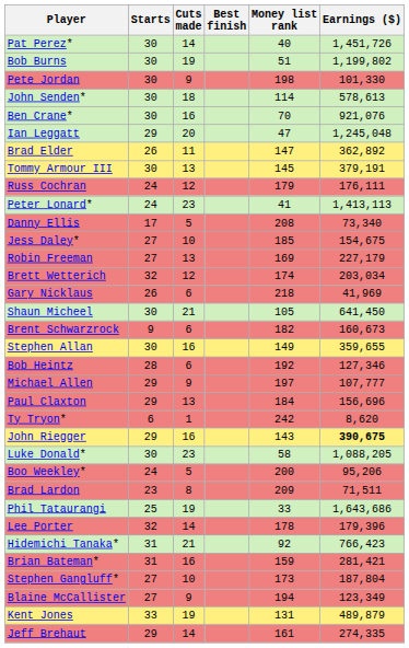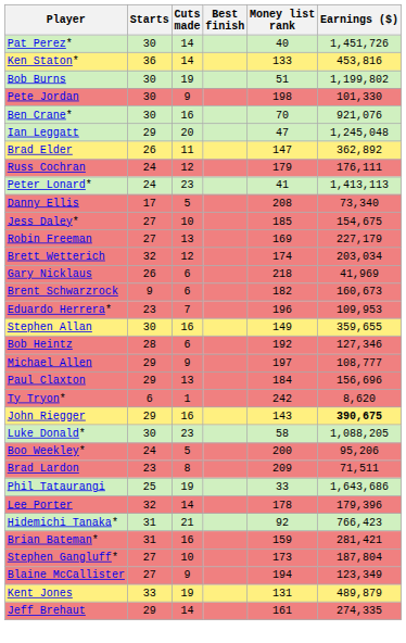 <table class=" sortable wikitable" style="text-align:center">
 <tr>
 <th>Player</th>
 <th>Starts</th>
 <th>Cuts<br>made</th>
 <th>Best<br>finish</th>
 <th>Money list<br>rank</th>
 <th>Earnings ($)</th>
 </tr>
 <tr style="background:#D0F0C0;">
 <td align=left> <a href='#'>Pat Perez</a>*</td>
 <td>30</td>
 <td>14</td>
 <td></td>
 <td>40</td>
 <td>1,451,726</td>
 </tr>
+<tr style="background:#FFF080;">
+<td align=left> <a href='#'>Ken Staton</a>*</td>
+<td>36</td>
+<td>14</td>
+<td></td>
+<td>133</td>
+<td>453,816</td>
+</tr>
 <tr style="background:#D0F0C0;">
 <td align=left> <a href='#'>Bob Burns</a></td>
 <td>30</td>
 <td>19</td>
 <td></td>
 <td>51</td>
 <td>1,199,802</td>
 </tr>
 <tr style="background:#F08080;">
 <td align=left> <a href='#'>Pete Jordan</a></td>
 <td>30</td>
 <td>9</td>
 <td></td>
 <td>198</td>
 <td>101,330</td>
-</tr>
-<tr style="background:#D0F0C0;">
-<td align=left> <a href='#'>John Senden</a>*</td>
-<td>30</td>
-<td>18</td>
-<td></td>
-<td>114</td>
-<td>578,613</td>
 </tr>
 <tr style="background:#D0F0C0;">
 <td align=left> <a href='#'>Ben Crane</a>*</td>
 <td>30</td>
 <td>16</td>
 <td></td>
 <td>70</td>
 <td>921,076</td>
 </tr>
 <tr style="background:#D0F0C0;">
 <td align=left> <a href='#'>Ian Leggatt</a></td>
 <td>29</td>
 <td>20</td>
 <td></td>
 <td>47</td>
 <td>1,245,048</td>
 </tr>
 <tr style="background:#FFF080;">
 <td align=left> <a href='#'>Brad Elder</a></td>
 <td>26</td>
 <td>11</td>
 <td></td>
 <td>147</td>
 <td>362,892</td>
-</tr>
-<tr style="background:#FFF080;">
-<td align=left> <a href='#'>Tommy Armour III</a></td>
-<td>30</td>
-<td>13</td>
-<td></td>
-<td>145</td>
-<td>379,191</td>
 </tr>
 <tr style="background:#F08080;">
 <td align=left> <a href='#'>Russ Cochran</a></td>
 <td>24</td>
 <td>12</td>
 <td></td>
 <td>179</td>
 <td>176,111</td>
 </tr>
 <tr style="background:#D0F0C0;">
 <td align=left> <a href='#'>Peter Lonard</a>*</td>
 <td>24</td>
 <td>23</td>
 <td></td>
 <td>41</td>
 <td>1,413,113</td>
 </tr>
 <tr style="background:#F08080;">
 <td align=left> <a href='#'>Danny Ellis</a></td>
 <td>17</td>
 <td>5</td>
 <td></td>
 <td>208</td>
 <td>73,340</td>
 </tr>
 <tr style="background:#F08080;">
 <td align=left> <a href='#'>Jess Daley</a>*</td>
 <td>27</td>
 <td>10</td>
 <td></td>
 <td>185</td>
 <td>154,675</td>
 </tr>
 <tr style="background:#F08080;">
 <td align=left> <a href='#'>Robin Freeman</a></td>
 <td>27</td>
 <td>13</td>
 <td></td>
 <td>169</td>
 <td>227,179</td>
 </tr>
 <tr style="background:#F08080;">
 <td align=left> <a href='#'>Brett Wetterich</a></td>
 <td>32</td>
 <td>12</td>
 <td></td>
 <td>174</td>
 <td>203,034</td>
 </tr>
 <tr style="background:#f08080;">
 <td align=left> <a href='#'>Gary Nicklaus</a></td>
 <td>26</td>
 <td>6</td>
 <td></td>
 <td>218</td>
 <td>41,969</td>
 </tr>
-<tr style="background:#D0F0C0;">
-<td align=left> <a href='#'>Shaun Micheel</a></td>
-<td>30</td>
-<td>21</td>
-<td></td>
-<td>105</td>
-<td>641,450</td>
-</tr>
 <tr style="background:#F08080;">
 <td align=left> <a href='#'>Brent Schwarzrock</a></td>
 <td>9</td>
 <td>6</td>
 <td></td>
 <td>182</td>
 <td>160,673</td>
+</tr>
+<tr style="background:#F08080;">
+<td align=left> <a href='#'>Eduardo Herrera</a>*</td>
+<td>23</td>
+<td>7</td>
+<td></td>
+<td>196</td>
+<td>109,953</td>
 </tr>
 <tr style="background:#FFF080;">
 <td align=left> <a href='#'>Stephen Allan</a></td>
 <td>30</td>
 <td>16</td>
 <td></td>
 <td>149</td>
 <td>359,655</td>
 </tr>
 <tr style="background:#F08080;">
 <td align=left> <a href='#'>Bob Heintz</a></td>
 <td>28</td>
 <td>6</td>
 <td></td>
 <td>192</td>
 <td>127,346</td>
 </tr>
 <tr style="background:#F08080;">
 <td align=left> <a href='#'>Michael Allen</a></td>
 <td>29</td>
 <td>9</td>
 <td></td>
 <td>197</td>
-<td>107,777</td>
+<td>108,777</td>
 </tr>
 <tr style="background:#F08080;">
 <td align=left> <a href='#'>Paul Claxton</a></td>
 <td>29</td>
 <td>13</td>
 <td></td>
 <td>184</td>
 <td>156,696</td>
 </tr>
 <tr style="background:#F08080;">
 <td align=left> <a href='#'>Ty Tryon</a>*</td>
 <td>6</td>
 <td>1</td>
 <td></td>
 <td>242</td>
 <td>8,620</td>
 </tr>
 <tr style="background:#FFF080;">
 <td align=left> <a href='#'>John Riegger</a></td>
 <td>29</td>
 <td>16</td>
 <td></td>
 <td>143</td>
 <td><strong>390,675</strong></td>
 </tr>
 <tr style="background:#D0F0C0;">
 <td align=left> <a href='#'>Luke Donald</a>*</td>
 <td>30</td>
 <td>23</td>
 <td></td>
 <td>58</td>
 <td>1,088,205</td>
 </tr>
 <tr style="background:#F08080;">
 <td align=left> <a href='#'>Boo Weekley</a>*</td>
 <td>24</td>
 <td>5</td>
 <td></td>
 <td>200</td>
 <td>95,206</td>
 </tr>
 <tr style="background:#F08080;">
 <td align=left> <a href='#'>Brad Lardon</a></td>
 <td>23</td>
 <td>8</td>
 <td></td>
 <td>209</td>
 <td>71,511</td>
 </tr>
 <tr style="background:#D0F0C0;">
 <td align=left> <a href='#'>Phil Tataurangi</a></td>
 <td>25</td>
 <td>19</td>
 <td></td>
 <td>33</td>
 <td>1,643,686</td>
 </tr>
 <tr style="background:#F08080;">
 <td align=left> <a href='#'>Lee Porter</a></td>
 <td>32</td>
 <td>14</td>
 <td></td>
 <td>178</td>
 <td>179,396</td>
 </tr>
 <tr style="background:#D0F0C0;">
 <td align=left> <a href='#'>Hidemichi Tanaka</a>*</td>
 <td>31</td>
 <td>21</td>
 <td></td>
 <td>92</td>
 <td>766,423</td>
 </tr>
 <tr style="background:#F08080;">
 <td align=left> <a href='#'>Brian Bateman</a>*</td>
 <td>31</td>
 <td>16</td>
 <td></td>
 <td>159</td>
 <td>281,421</td>
 </tr>
 <tr style="background:#F08080;">
 <td align=left> <a href='#'>Stephen Gangluff</a>*</td>
 <td>27</td>
 <td>10</td>
 <td></td>
 <td>173</td>
 <td>187,804</td>
 </tr>
 <tr style="background:#F08080;">
 <td align=left> <a href='#'>Blaine McCallister</a></td>
 <td>27</td>
 <td>9</td>
 <td></td>
 <td>194</td>
 <td>123,349</td>
 </tr>
 <tr style="background:#FFF080;">
 <td align=left> <a href='#'>Kent Jones</a></td>
 <td>33</td>
 <td>19</td>
 <td></td>
 <td>131</td>
 <td>489,879</td>
 </tr>
 <tr style="background:#F08080;">
 <td align=left> <a href='#'>Jeff Brehaut</a></td>
 <td>29</td>
 <td>14</td>
 <td></td>
 <td>161</td>
 <td>274,335</td>
 </tr>
 </table>
